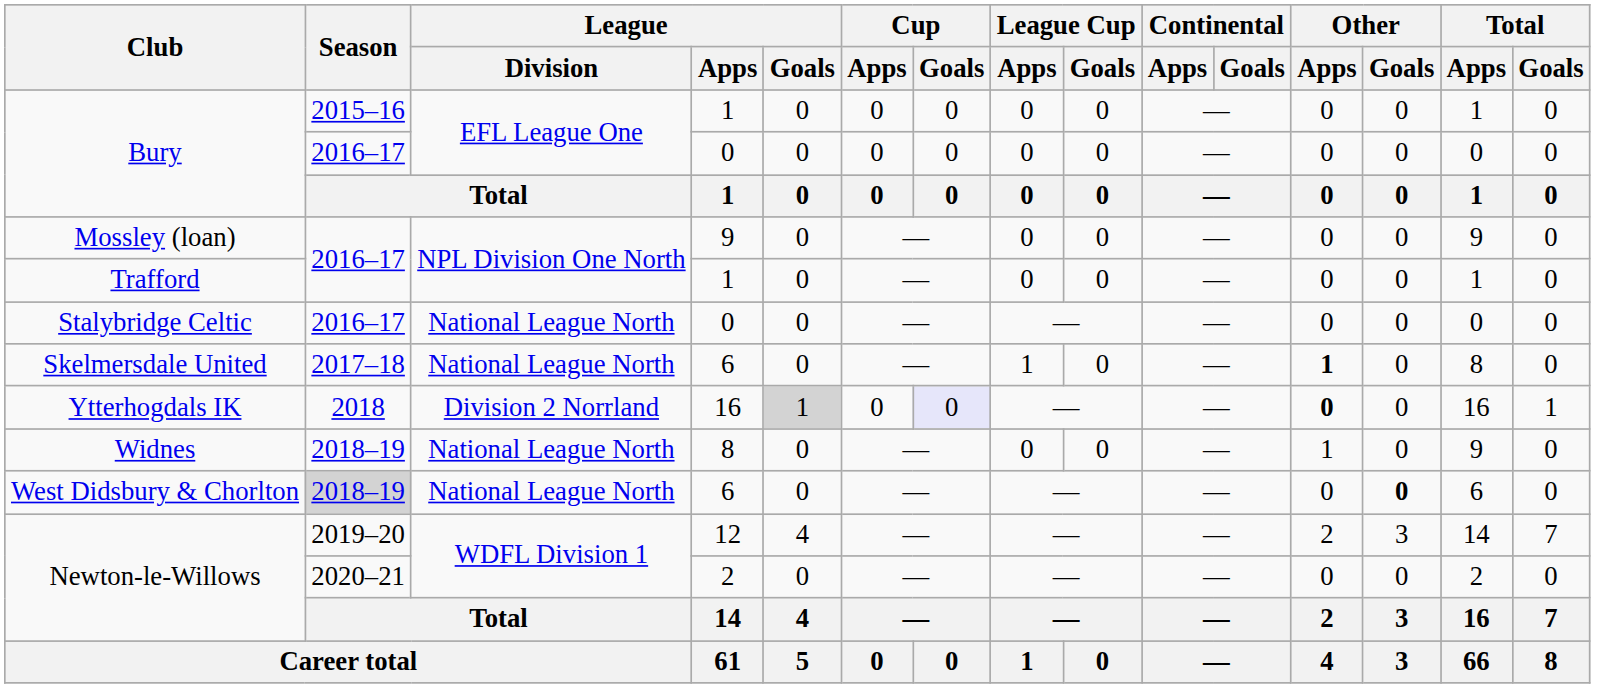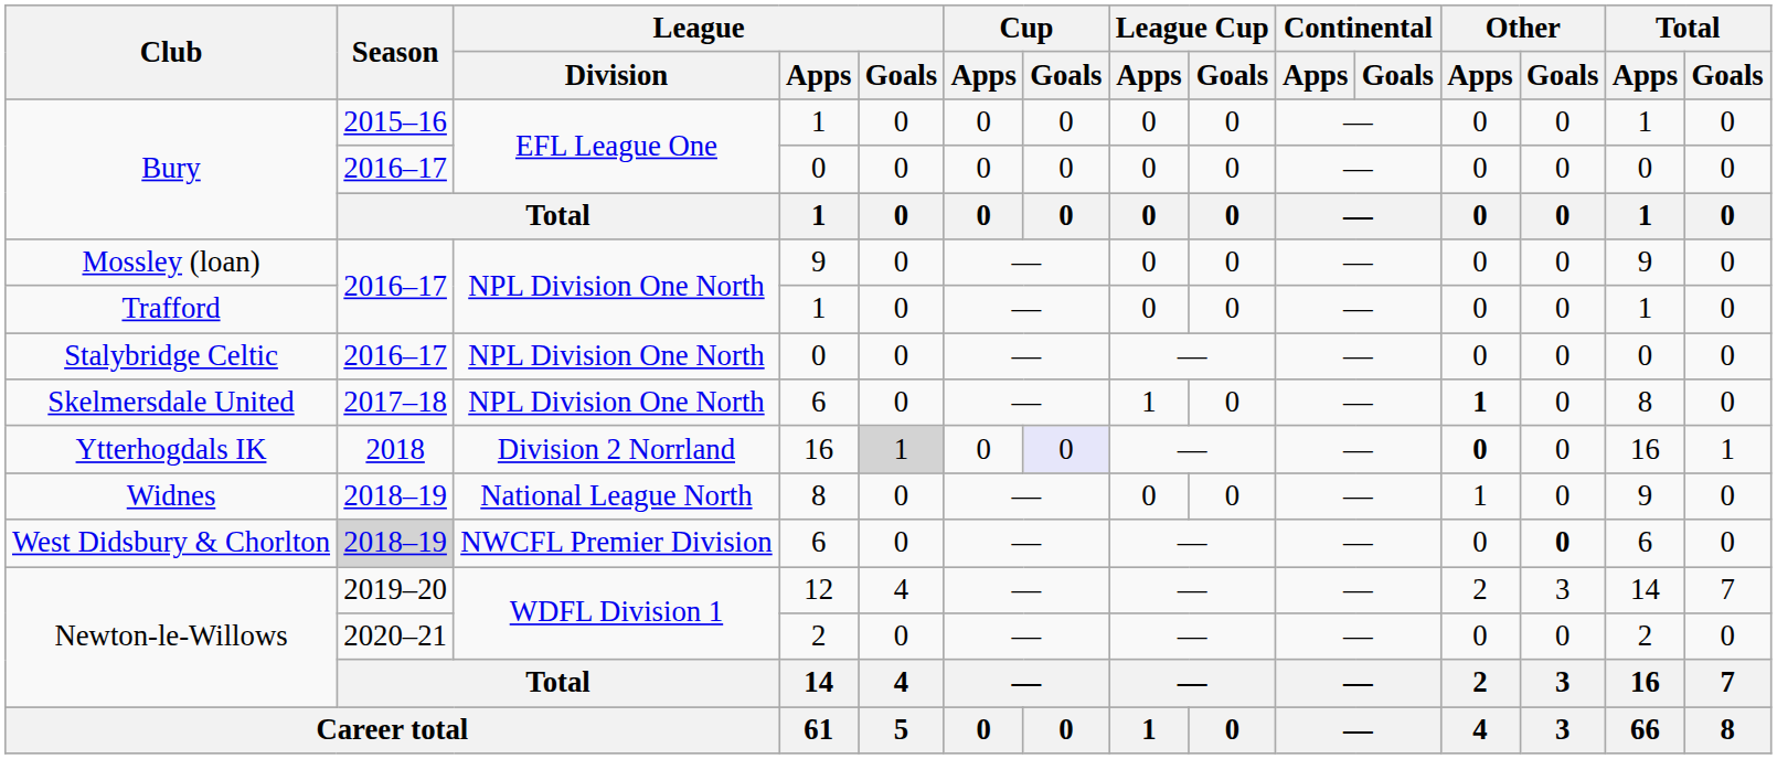 <table class="wikitable" style="text-align:center">
 <tr>
 <th rowspan="2">Club</th>
 <th rowspan="2">Season</th>
 <th colspan="3">League</th>
 <th colspan="2">Cup</th>
 <th colspan="2">League Cup</th>
 <th colspan="2">Continental</th>
 <th colspan="2">Other</th>
 <th colspan="2">Total</th>
 </tr>
 <tr>
 <th>Division</th>
 <th>Apps</th>
 <th>Goals</th>
 <th>Apps</th>
 <th>Goals</th>
 <th>Apps</th>
 <th>Goals</th>
 <th>Apps</th>
 <th>Goals</th>
 <th>Apps</th>
 <th>Goals</th>
 <th>Apps</th>
 <th>Goals</th>
 </tr>
 <tr>
 <td rowspan="3"><a href='#'>Bury</a></td>
 <td><a href='#'>2015–16</a></td>
 <td rowspan="2"><a href='#'>EFL League One</a></td>
 <td>1</td>
 <td>0</td>
 <td>0</td>
 <td>0</td>
 <td>0</td>
 <td>0</td>
 <td colspan="2">—</td>
 <td>0</td>
 <td>0</td>
 <td>1</td>
 <td>0</td>
 </tr>
 <tr>
 <td><a href='#'>2016–17</a></td>
 <td>0</td>
 <td>0</td>
 <td>0</td>
 <td>0</td>
 <td>0</td>
 <td>0</td>
 <td colspan="2">—</td>
 <td>0</td>
 <td>0</td>
 <td>0</td>
 <td>0</td>
 </tr>
 <tr>
 <th colspan="2">Total</th>
 <th>1</th>
 <th>0</th>
 <th>0</th>
 <th>0</th>
 <th>0</th>
 <th>0</th>
 <th colspan="2">—</th>
 <th>0</th>
 <th>0</th>
 <th>1</th>
 <th>0</th>
 </tr>
 <tr>
 <td rowspan="1"><a href='#'>Mossley</a> (loan)</td>
 <td rowspan="2"><a href='#'>2016–17</a></td>
 <td rowspan="2"><a href='#'>NPL Division One North</a></td>
 <td>9</td>
 <td>0</td>
 <td colspan="2">—</td>
 <td>0</td>
 <td>0</td>
 <td colspan="2">—</td>
 <td>0</td>
 <td>0</td>
 <td>9</td>
 <td>0</td>
 </tr>
 <tr>
 <td rowspan="1"><a href='#'>Trafford</a></td>
 <td>1</td>
 <td>0</td>
 <td colspan="2">—</td>
 <td>0</td>
 <td>0</td>
 <td colspan="2">—</td>
 <td>0</td>
 <td>0</td>
 <td>1</td>
 <td>0</td>
 </tr>
 <tr>
 <td rowspan="1"><a href='#'>Stalybridge Celtic</a></td>
 <td><a href='#'>2016–17</a></td>
-<td rowspan="1"><a href='#'>National League North</a></td>
+<td rowspan="1"><a href='#'>NPL Division One North</a></td>
 <td>0</td>
 <td>0</td>
 <td colspan="2">—</td>
 <td colspan="2">—</td>
 <td colspan="2">—</td>
 <td>0</td>
 <td>0</td>
 <td>0</td>
 <td>0</td>
 </tr>
 <tr>
 <td rowspan="1"><a href='#'>Skelmersdale United</a></td>
 <td><a href='#'>2017–18</a></td>
-<td rowspan="1"><a href='#'>National League North</a></td>
+<td rowspan="1"><a href='#'>NPL Division One North</a></td>
 <td>6</td>
 <td>0</td>
 <td colspan="2">—</td>
 <td>1</td>
 <td>0</td>
 <td colspan="2">—</td>
 <td><strong>1</strong></td>
 <td>0</td>
 <td>8</td>
 <td>0</td>
 </tr>
 <tr>
 <td rowspan="1"><a href='#'>Ytterhogdals IK</a></td>
 <td><a href='#'>2018</a></td>
 <td rowspan="1"><a href='#'>Division 2 Norrland</a></td>
 <td>16</td>
 <td style="background: lightgrey;">1</td>
 <td>0</td>
 <td style="background: lavender;">0</td>
 <td colspan="2">—</td>
 <td colspan="2">—</td>
 <td><strong>0</strong></td>
 <td>0</td>
 <td>16</td>
 <td>1</td>
 </tr>
 <tr>
 <td rowspan="1"><a href='#'>Widnes</a></td>
 <td><a href='#'>2018–19</a></td>
 <td rowspan="1"><a href='#'>National League North</a></td>
 <td>8</td>
 <td>0</td>
 <td colspan="2">—</td>
 <td>0</td>
 <td>0</td>
 <td colspan="2">—</td>
 <td>1</td>
 <td>0</td>
 <td>9</td>
 <td>0</td>
 </tr>
 <tr>
 <td rowspan="1"><a href='#'>West Didsbury & Chorlton</a></td>
 <td style="background: lightgrey;"><a href='#'>2018–19</a></td>
-<td rowspan="1"><a href='#'>National League North</a></td>
+<td rowspan="1"><a href='#'>NWCFL Premier Division</a></td>
 <td>6</td>
 <td>0</td>
 <td colspan="2">—</td>
 <td colspan="2">—</td>
 <td colspan="2">—</td>
 <td>0</td>
 <td><strong>0</strong></td>
 <td>6</td>
 <td>0</td>
 </tr>
 <tr>
 <td rowspan="3">Newton-le-Willows</td>
 <td>2019–20</td>
 <td rowspan="2"><a href='#'>WDFL Division 1</a></td>
 <td>12</td>
 <td>4</td>
 <td colspan="2">—</td>
 <td colspan="2">—</td>
 <td colspan="2">—</td>
 <td>2</td>
 <td>3</td>
 <td>14</td>
 <td>7</td>
 </tr>
 <tr>
 <td>2020–21</td>
 <td>2</td>
 <td>0</td>
 <td colspan="2">—</td>
 <td colspan="2">—</td>
 <td colspan="2">—</td>
 <td>0</td>
 <td>0</td>
 <td>2</td>
 <td>0</td>
 </tr>
 <tr>
 <th colspan="2">Total</th>
 <th>14</th>
 <th>4</th>
 <th colspan="2">—</th>
 <th colspan="2">—</th>
 <th colspan="2">—</th>
 <th>2</th>
 <th>3</th>
 <th>16</th>
 <th>7</th>
 </tr>
 <tr>
 <th colspan="3">Career total</th>
 <th>61</th>
 <th>5</th>
 <th>0</th>
 <th>0</th>
 <th>1</th>
 <th>0</th>
 <th colspan="2">—</th>
 <th>4</th>
 <th>3</th>
 <th>66</th>
 <th>8</th>
 </tr>
 </table>
